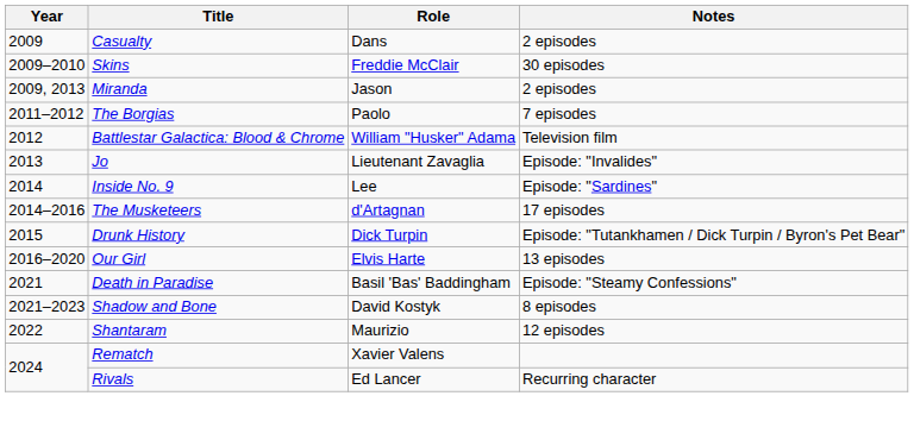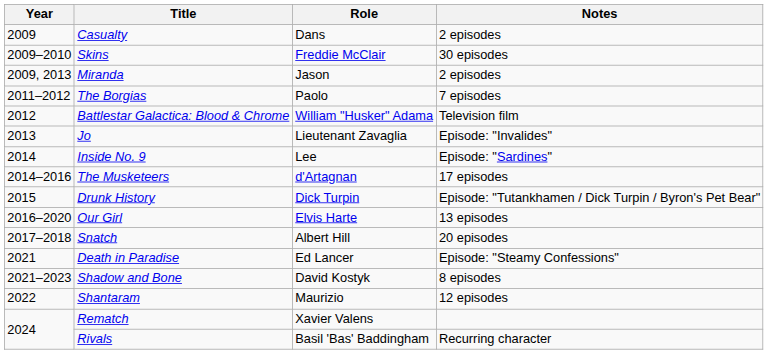 <table class="wikitable sortable plainrowheaders">
 <tr>
 <th>Year</th>
 <th>Title</th>
 <th>Role</th>
 <th class="unsortable">Notes</th>
 </tr>
 <tr>
 <td>2009</td>
 <td><em><a href='#'>Casualty</a></em></td>
 <td>Dans</td>
 <td>2 episodes</td>
 </tr>
 <tr>
 <td>2009–2010</td>
 <td><em><a href='#'>Skins</a></em></td>
 <td><a href='#'>Freddie McClair</a></td>
 <td>30 episodes</td>
 </tr>
 <tr>
 <td>2009, 2013</td>
 <td><em><a href='#'>Miranda</a></em></td>
 <td>Jason</td>
 <td>2 episodes</td>
 </tr>
 <tr>
 <td>2011–2012</td>
 <td><em><a href='#'>The Borgias</a></em></td>
 <td>Paolo</td>
 <td>7 episodes</td>
 </tr>
 <tr>
 <td>2012</td>
 <td><em><a href='#'>Battlestar Galactica: Blood & Chrome</a></em></td>
 <td><a href='#'>William "Husker" Adama</a></td>
 <td>Television film</td>
 </tr>
 <tr>
 <td>2013</td>
 <td><em><a href='#'>Jo</a></em></td>
 <td>Lieutenant Zavaglia</td>
 <td>Episode: "Invalides"</td>
 </tr>
 <tr>
 <td>2014</td>
 <td><em><a href='#'>Inside No. 9</a></em></td>
 <td>Lee</td>
 <td>Episode: "<a href='#'>Sardines</a>"</td>
 </tr>
 <tr>
 <td>2014–2016</td>
 <td><em><a href='#'>The Musketeers</a></em></td>
 <td><a href='#'>d'Artagnan</a></td>
 <td>17 episodes</td>
 </tr>
 <tr>
 <td>2015</td>
 <td><em><a href='#'>Drunk History</a></em></td>
 <td><a href='#'>Dick Turpin</a></td>
 <td>Episode: "Tutankhamen / Dick Turpin / Byron's Pet Bear"</td>
 </tr>
 <tr>
 <td>2016–2020</td>
 <td><em><a href='#'>Our Girl</a></em></td>
 <td><a href='#'>Elvis Harte</a></td>
 <td>13 episodes</td>
 </tr>
 <tr>
+<td>2017–2018</td>
+<td><em><a href='#'>Snatch</a></em></td>
+<td>Albert Hill</td>
+<td>20 episodes</td>
+</tr>
+<tr>
 <td>2021</td>
 <td><em><a href='#'>Death in Paradise</a></em></td>
-<td>Basil 'Bas' Baddingham</td>
+<td>Ed Lancer</td>
 <td>Episode: "Steamy Confessions"</td>
 </tr>
 <tr>
 <td>2021–2023</td>
 <td><em><a href='#'>Shadow and Bone</a></em></td>
 <td>David Kostyk</td>
 <td>8 episodes</td>
 </tr>
 <tr>
 <td>2022</td>
 <td><em><a href='#'>Shantaram</a></em></td>
 <td>Maurizio</td>
 <td>12 episodes</td>
 </tr>
 <tr>
 <td rowspan="2">2024</td>
 <td><em><a href='#'>Rematch</a></em></td>
 <td>Xavier Valens</td>
 <td></td>
 </tr>
 <tr>
 <td><em><a href='#'>Rivals</a></em></td>
-<td>Ed Lancer</td>
+<td>Basil 'Bas' Baddingham</td>
 <td>Recurring character</td>
 </tr>
 </table>
